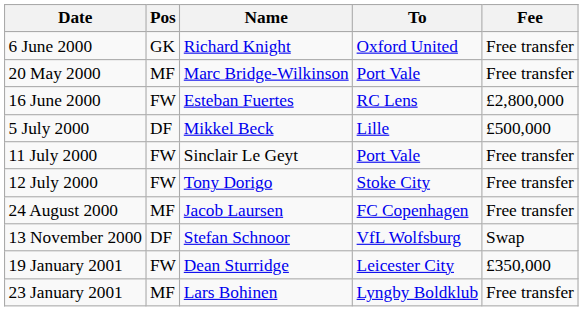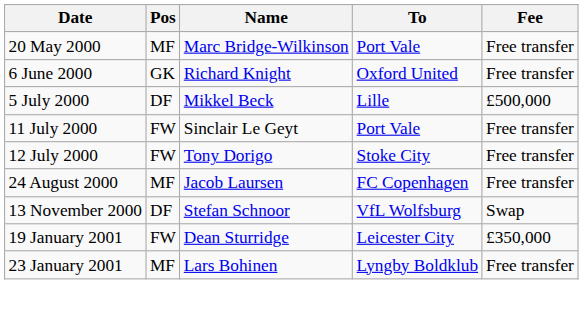 <table class="wikitable">
 <tr>
 <th>Date</th>
 <th>Pos</th>
 <th>Name</th>
 <th>To</th>
 <th>Fee</th>
 </tr>
 <tr>
-<td>6 June 2000</td>
-<td>GK</td>
-<td><a href='#'>Richard Knight</a></td>
-<td><a href='#'>Oxford United</a></td>
-<td>Free transfer</td>
-</tr>
-<tr>
 <td>20 May 2000</td>
 <td>MF</td>
 <td><a href='#'>Marc Bridge-Wilkinson</a></td>
 <td><a href='#'>Port Vale</a></td>
 <td>Free transfer</td>
 </tr>
 <tr>
-<td>16 June 2000</td>
-<td>FW</td>
-<td><a href='#'>Esteban Fuertes</a></td>
-<td><a href='#'>RC Lens</a></td>
-<td>£2,800,000</td>
+<td>6 June 2000</td>
+<td>GK</td>
+<td><a href='#'>Richard Knight</a></td>
+<td><a href='#'>Oxford United</a></td>
+<td>Free transfer</td>
 </tr>
 <tr>
 <td>5 July 2000</td>
 <td>DF</td>
 <td><a href='#'>Mikkel Beck</a></td>
 <td><a href='#'>Lille</a></td>
 <td>£500,000</td>
 </tr>
 <tr>
 <td>11 July 2000</td>
 <td>FW</td>
 <td>Sinclair Le Geyt</td>
 <td><a href='#'>Port Vale</a></td>
 <td>Free transfer</td>
 </tr>
 <tr>
 <td>12 July 2000</td>
 <td>FW</td>
 <td><a href='#'>Tony Dorigo</a></td>
 <td><a href='#'>Stoke City</a></td>
 <td>Free transfer</td>
 </tr>
 <tr>
 <td>24 August 2000</td>
 <td>MF</td>
 <td><a href='#'>Jacob Laursen</a></td>
 <td><a href='#'>FC Copenhagen</a></td>
 <td>Free transfer</td>
 </tr>
 <tr>
 <td>13 November 2000</td>
 <td>DF</td>
 <td><a href='#'>Stefan Schnoor</a></td>
 <td><a href='#'>VfL Wolfsburg</a></td>
 <td>Swap</td>
 </tr>
 <tr>
 <td>19 January 2001</td>
 <td>FW</td>
 <td><a href='#'>Dean Sturridge</a></td>
 <td><a href='#'>Leicester City</a></td>
 <td>£350,000</td>
 </tr>
 <tr>
 <td>23 January 2001</td>
 <td>MF</td>
 <td><a href='#'>Lars Bohinen</a></td>
 <td><a href='#'>Lyngby Boldklub</a></td>
 <td>Free transfer</td>
 </tr>
 </table>
